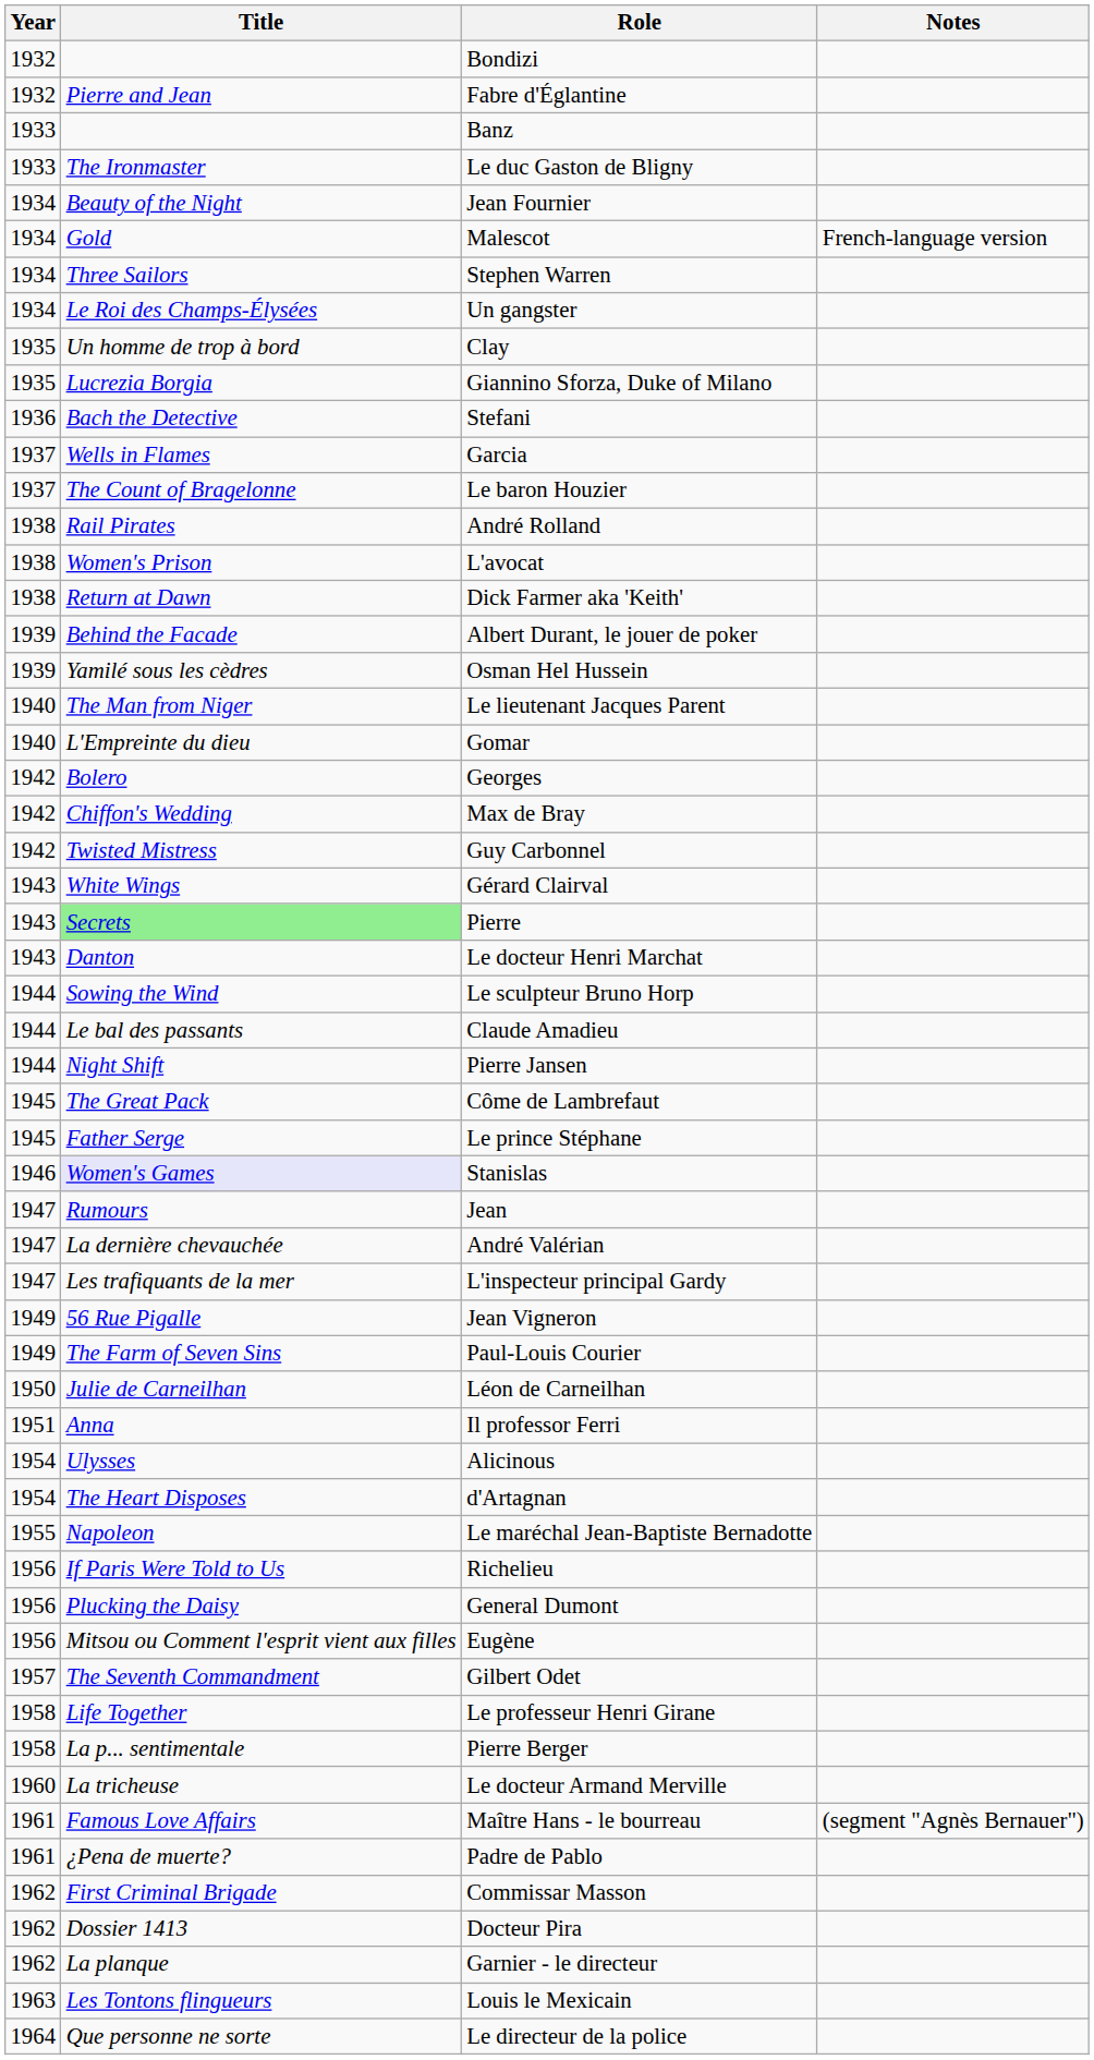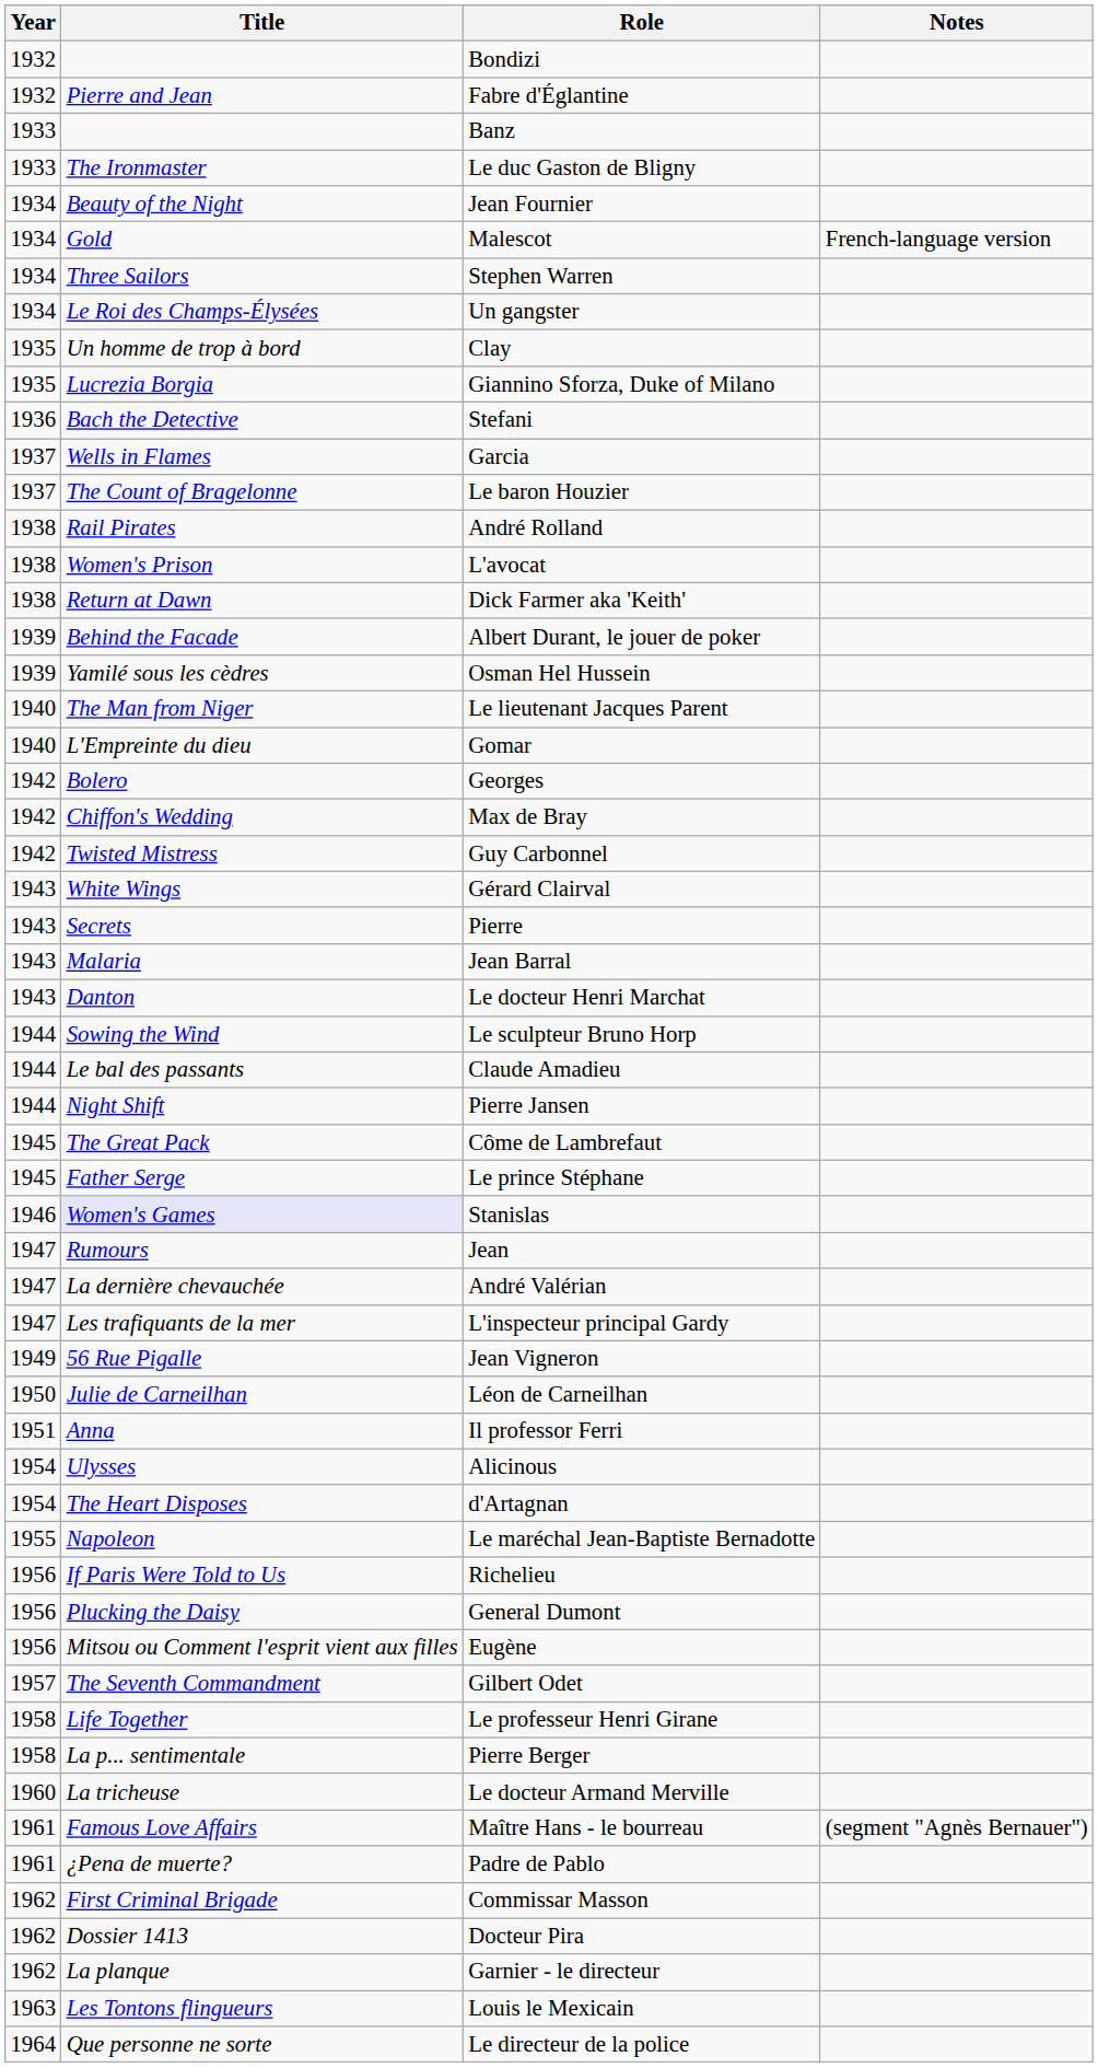 <table class="wikitable">
 <tr>
 <th>Year</th>
 <th>Title</th>
 <th>Role</th>
 <th>Notes</th>
 </tr>
 <tr>
 <td>1932</td>
 <td><em></em></td>
 <td>Bondizi</td>
 <td></td>
 </tr>
 <tr>
 <td>1932</td>
 <td><em><a href='#'>Pierre and Jean</a></em></td>
 <td>Fabre d'Églantine</td>
 <td></td>
 </tr>
 <tr>
 <td>1933</td>
 <td><em></em></td>
 <td>Banz</td>
 <td></td>
 </tr>
 <tr>
 <td>1933</td>
 <td><em><a href='#'>The Ironmaster</a></em></td>
 <td>Le duc Gaston de Bligny</td>
 <td></td>
 </tr>
 <tr>
 <td>1934</td>
 <td><em><a href='#'>Beauty of the Night</a></em></td>
 <td>Jean Fournier</td>
 <td></td>
 </tr>
 <tr>
 <td>1934</td>
 <td><em><a href='#'>Gold</a></em></td>
 <td>Malescot</td>
 <td>French-language version</td>
 </tr>
 <tr>
 <td>1934</td>
 <td><em><a href='#'>Three Sailors</a></em></td>
 <td>Stephen Warren</td>
 <td></td>
 </tr>
 <tr>
 <td>1934</td>
 <td><em><a href='#'>Le Roi des Champs-Élysées</a></em></td>
 <td>Un gangster</td>
 <td></td>
 </tr>
 <tr>
 <td>1935</td>
 <td><em>Un homme de trop à bord</em></td>
 <td>Clay</td>
 <td></td>
 </tr>
 <tr>
 <td>1935</td>
 <td><em><a href='#'>Lucrezia Borgia</a></em></td>
 <td>Giannino Sforza, Duke of Milano</td>
 <td></td>
 </tr>
 <tr>
 <td>1936</td>
 <td><em><a href='#'>Bach the Detective</a></em></td>
 <td>Stefani</td>
 <td></td>
 </tr>
 <tr>
 <td>1937</td>
 <td><em><a href='#'>Wells in Flames</a></em></td>
 <td>Garcia</td>
 <td></td>
 </tr>
 <tr>
 <td>1937</td>
 <td><em><a href='#'>The Count of Bragelonne</a></em></td>
 <td>Le baron Houzier</td>
 <td></td>
 </tr>
 <tr>
 <td>1938</td>
 <td><em><a href='#'>Rail Pirates</a></em></td>
 <td>André Rolland</td>
 <td></td>
 </tr>
 <tr>
 <td>1938</td>
 <td><em><a href='#'>Women's Prison</a></em></td>
 <td>L'avocat</td>
 <td></td>
 </tr>
 <tr>
 <td>1938</td>
 <td><em><a href='#'>Return at Dawn</a></em></td>
 <td>Dick Farmer aka 'Keith'</td>
 <td></td>
 </tr>
 <tr>
 <td>1939</td>
 <td><em><a href='#'>Behind the Facade</a></em></td>
 <td>Albert Durant, le jouer de poker</td>
 <td></td>
 </tr>
 <tr>
 <td>1939</td>
 <td><em>Yamilé sous les cèdres</em></td>
 <td>Osman Hel Hussein</td>
 <td></td>
 </tr>
 <tr>
 <td>1940</td>
 <td><em><a href='#'>The Man from Niger</a></em></td>
 <td>Le lieutenant Jacques Parent</td>
 <td></td>
 </tr>
 <tr>
 <td>1940</td>
 <td><em>L'Empreinte du dieu</em></td>
 <td>Gomar</td>
 <td></td>
 </tr>
 <tr>
 <td>1942</td>
 <td><em><a href='#'>Bolero</a></em></td>
 <td>Georges</td>
 <td></td>
 </tr>
 <tr>
 <td>1942</td>
 <td><em><a href='#'>Chiffon's Wedding</a></em></td>
 <td>Max de Bray</td>
 <td></td>
 </tr>
 <tr>
 <td>1942</td>
 <td><em><a href='#'>Twisted Mistress</a></em></td>
 <td>Guy Carbonnel</td>
 <td></td>
 </tr>
 <tr>
 <td>1943</td>
 <td><em><a href='#'>White Wings</a></em></td>
 <td>Gérard Clairval</td>
 <td></td>
 </tr>
 <tr>
 <td>1943</td>
-<td style="background: lightgreen;"><em><a href='#'>Secrets</a></em></td>
+<td><em><a href='#'>Secrets</a></em></td>
 <td>Pierre</td>
+<td></td>
+</tr>
+<tr>
+<td>1943</td>
+<td><em><a href='#'>Malaria</a></em></td>
+<td>Jean Barral</td>
 <td></td>
 </tr>
 <tr>
 <td>1943</td>
 <td><em><a href='#'>Danton</a></em></td>
 <td>Le docteur Henri Marchat</td>
 <td></td>
 </tr>
 <tr>
 <td>1944</td>
 <td><em><a href='#'>Sowing the Wind</a></em></td>
 <td>Le sculpteur Bruno Horp</td>
 <td></td>
 </tr>
 <tr>
 <td>1944</td>
 <td><em>Le bal des passants</em></td>
 <td>Claude Amadieu</td>
 <td></td>
 </tr>
 <tr>
 <td>1944</td>
 <td><em><a href='#'>Night Shift</a></em></td>
 <td>Pierre Jansen</td>
 <td></td>
 </tr>
 <tr>
 <td>1945</td>
 <td><em><a href='#'>The Great Pack</a></em></td>
 <td>Côme de Lambrefaut</td>
 <td></td>
 </tr>
 <tr>
 <td>1945</td>
 <td><em><a href='#'>Father Serge</a></em></td>
 <td>Le prince Stéphane</td>
 <td></td>
 </tr>
 <tr>
 <td>1946</td>
 <td style="background: lavender;"><em><a href='#'>Women's Games</a></em></td>
 <td>Stanislas</td>
 <td></td>
 </tr>
 <tr>
 <td>1947</td>
 <td><em><a href='#'>Rumours</a></em></td>
 <td>Jean</td>
 <td></td>
 </tr>
 <tr>
 <td>1947</td>
 <td><em>La dernière chevauchée</em></td>
 <td>André Valérian</td>
 <td></td>
 </tr>
 <tr>
 <td>1947</td>
 <td><em>Les trafiquants de la mer</em></td>
 <td>L'inspecteur principal Gardy</td>
 <td></td>
 </tr>
 <tr>
 <td>1949</td>
 <td><em><a href='#'>56 Rue Pigalle</a></em></td>
 <td>Jean Vigneron</td>
-<td></td>
-</tr>
-<tr>
-<td>1949</td>
-<td><em><a href='#'>The Farm of Seven Sins</a></em></td>
-<td>Paul-Louis Courier</td>
 <td></td>
 </tr>
 <tr>
 <td>1950</td>
 <td><em><a href='#'>Julie de Carneilhan</a></em></td>
 <td>Léon de Carneilhan</td>
 <td></td>
 </tr>
 <tr>
 <td>1951</td>
 <td><em><a href='#'>Anna</a></em></td>
 <td>Il professor Ferri</td>
 <td></td>
 </tr>
 <tr>
 <td>1954</td>
 <td><em><a href='#'>Ulysses</a></em></td>
 <td>Alicinous</td>
 <td></td>
 </tr>
 <tr>
 <td>1954</td>
 <td><em><a href='#'>The Heart Disposes</a></em></td>
 <td>d'Artagnan</td>
 <td></td>
 </tr>
 <tr>
 <td>1955</td>
 <td><em><a href='#'>Napoleon</a></em></td>
 <td>Le maréchal Jean-Baptiste Bernadotte</td>
 <td></td>
 </tr>
 <tr>
 <td>1956</td>
 <td><em><a href='#'>If Paris Were Told to Us</a></em></td>
 <td>Richelieu</td>
 <td></td>
 </tr>
 <tr>
 <td>1956</td>
 <td><em><a href='#'>Plucking the Daisy</a></em></td>
 <td>General Dumont</td>
 <td></td>
 </tr>
 <tr>
 <td>1956</td>
 <td><em>Mitsou ou Comment l'esprit vient aux filles</em></td>
 <td>Eugène</td>
 <td></td>
 </tr>
 <tr>
 <td>1957</td>
 <td><em><a href='#'>The Seventh Commandment</a></em></td>
 <td>Gilbert Odet</td>
 <td></td>
 </tr>
 <tr>
 <td>1958</td>
 <td><em><a href='#'>Life Together</a></em></td>
 <td>Le professeur Henri Girane</td>
 <td></td>
 </tr>
 <tr>
 <td>1958</td>
 <td><em>La p... sentimentale</em></td>
 <td>Pierre Berger</td>
 <td></td>
 </tr>
 <tr>
 <td>1960</td>
 <td><em>La tricheuse</em></td>
 <td>Le docteur Armand Merville</td>
 <td></td>
 </tr>
 <tr>
 <td>1961</td>
 <td><em><a href='#'>Famous Love Affairs</a></em></td>
 <td>Maître Hans - le bourreau</td>
 <td>(segment "Agnès Bernauer")</td>
 </tr>
 <tr>
 <td>1961</td>
 <td><em>¿Pena de muerte?</em></td>
 <td>Padre de Pablo</td>
 <td></td>
 </tr>
 <tr>
 <td>1962</td>
 <td><em><a href='#'>First Criminal Brigade</a></em></td>
 <td>Commissar Masson</td>
 <td></td>
 </tr>
 <tr>
 <td>1962</td>
 <td><em>Dossier 1413</em></td>
 <td>Docteur Pira</td>
 <td></td>
 </tr>
 <tr>
 <td>1962</td>
 <td><em>La planque</em></td>
 <td>Garnier - le directeur</td>
 <td></td>
 </tr>
 <tr>
 <td>1963</td>
 <td><em><a href='#'>Les Tontons flingueurs</a></em></td>
 <td>Louis le Mexicain</td>
 <td></td>
 </tr>
 <tr>
 <td>1964</td>
 <td><em>Que personne ne sorte</em></td>
 <td>Le directeur de la police</td>
 <td></td>
 </tr>
 </table>
